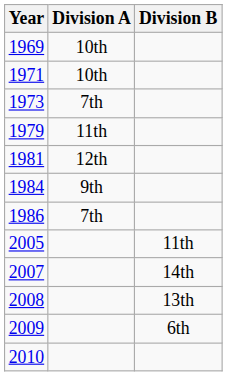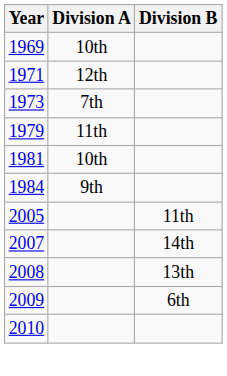 <table class="wikitable" style="text-align:center">
 <tr>
 <th>Year</th>
 <th>Division A</th>
 <th>Division B</th>
 </tr>
 <tr>
 <td><a href='#'>1969</a></td>
 <td>10th</td>
 <td></td>
 </tr>
 <tr>
 <td><a href='#'>1971</a></td>
-<td>10th</td>
+<td>12th</td>
 <td></td>
 </tr>
 <tr>
 <td><a href='#'>1973</a></td>
 <td>7th</td>
 <td></td>
 </tr>
 <tr>
 <td><a href='#'>1979</a></td>
 <td>11th</td>
 <td></td>
 </tr>
 <tr>
 <td><a href='#'>1981</a></td>
-<td>12th</td>
+<td>10th</td>
 <td></td>
 </tr>
 <tr>
 <td><a href='#'>1984</a></td>
 <td>9th</td>
-<td></td>
-</tr>
-<tr>
-<td><a href='#'>1986</a></td>
-<td>7th</td>
 <td></td>
 </tr>
 <tr>
 <td><a href='#'>2005</a></td>
 <td></td>
 <td>11th</td>
 </tr>
 <tr>
 <td><a href='#'>2007</a></td>
 <td></td>
 <td>14th</td>
 </tr>
 <tr>
 <td><a href='#'>2008</a></td>
 <td></td>
 <td>13th</td>
 </tr>
 <tr>
 <td><a href='#'>2009</a></td>
 <td></td>
 <td>6th</td>
 </tr>
 <tr>
 <td><a href='#'>2010</a></td>
 <td></td>
 <td></td>
 </tr>
 </table>
